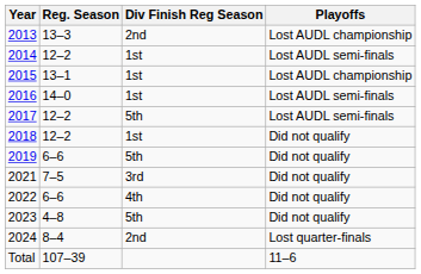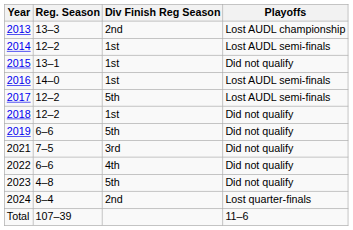 <table class="wikitable">
 <tr>
 <th>Year</th>
 <th>Reg. Season</th>
 <th>Div Finish Reg Season</th>
 <th>Playoffs</th>
 </tr>
 <tr>
 <td><a href='#'>2013</a></td>
 <td>13–3</td>
 <td>2nd</td>
 <td>Lost AUDL championship</td>
 </tr>
 <tr>
 <td><a href='#'>2014</a></td>
 <td>12–2</td>
 <td>1st</td>
 <td>Lost AUDL semi-finals</td>
 </tr>
 <tr>
 <td><a href='#'>2015</a></td>
 <td>13–1</td>
 <td>1st</td>
-<td>Lost AUDL championship</td>
+<td>Did not qualify</td>
 </tr>
 <tr>
 <td><a href='#'>2016</a></td>
 <td>14–0</td>
 <td>1st</td>
 <td>Lost AUDL semi-finals</td>
 </tr>
 <tr>
 <td><a href='#'>2017</a></td>
 <td>12–2</td>
 <td>5th</td>
 <td>Lost AUDL semi-finals</td>
 </tr>
 <tr>
 <td><a href='#'>2018</a></td>
 <td>12–2</td>
 <td>1st</td>
 <td>Did not qualify</td>
 </tr>
 <tr>
 <td><a href='#'>2019</a></td>
 <td>6–6</td>
 <td>5th</td>
 <td>Did not qualify</td>
 </tr>
 <tr>
 <td>2021</td>
 <td>7–5</td>
 <td>3rd</td>
 <td>Did not qualify</td>
 </tr>
 <tr>
 <td>2022</td>
 <td>6–6</td>
 <td>4th</td>
 <td>Did not qualify</td>
 </tr>
 <tr>
 <td>2023</td>
 <td>4–8</td>
 <td>5th</td>
 <td>Did not qualify</td>
 </tr>
 <tr>
 <td>2024</td>
 <td>8–4</td>
 <td>2nd</td>
 <td>Lost quarter-finals</td>
 </tr>
 <tr>
 <td>Total</td>
 <td>107–39</td>
 <td></td>
 <td>11–6</td>
 </tr>
 </table>
